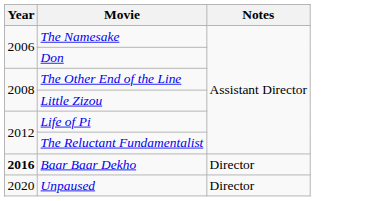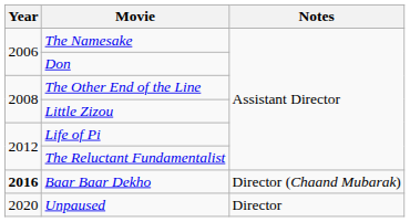 <table class="wikitable sortable">
 <tr>
 <th scope="col">Year</th>
 <th scope="col">Movie</th>
 <th scope="col">Notes</th>
 </tr>
 <tr>
 <td rowspan="2">2006</td>
 <td><em><a href='#'>The Namesake</a></em></td>
 <td rowspan="6">Assistant Director</td>
 </tr>
 <tr>
 <td><em><a href='#'>Don</a></em></td>
 </tr>
 <tr>
 <td rowspan="2">2008</td>
 <td><em><a href='#'>The Other End of the Line</a></em></td>
 </tr>
 <tr>
 <td><em><a href='#'>Little Zizou</a></em></td>
 </tr>
 <tr>
 <td rowspan="2">2012</td>
 <td><em><a href='#'>Life of Pi</a></em></td>
 </tr>
 <tr>
 <td><em><a href='#'>The Reluctant Fundamentalist</a></em></td>
 </tr>
 <tr>
 <td><strong>2016</strong></td>
 <td><em><a href='#'>Baar Baar Dekho</a></em></td>
-<td>Director</td>
+<td>Director (<em>Chaand Mubarak</em>)</td>
 </tr>
 <tr>
 <td>2020</td>
 <td><em><a href='#'>Unpaused</a></em></td>
 <td>Director</td>
 </tr>
 </table>
